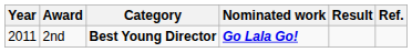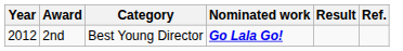 <table class="wikitable">
 <tr>
 <th>Year</th>
 <th>Award</th>
 <th>Category</th>
 <th>Nominated work</th>
 <th>Result</th>
 <th>Ref.</th>
 </tr>
 <tr>
-<td>2011</td>
+<td>2012</td>
 <td>2nd</td>
-<td><strong>Best Young Director</strong></td>
+<td>Best Young Director</td>
 <td><strong><em><a href='#'>Go Lala Go!</a></em></strong></td>
 <td></td>
 <td></td>
 </tr>
 </table>
